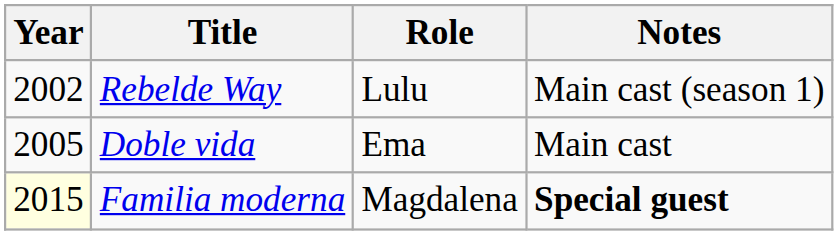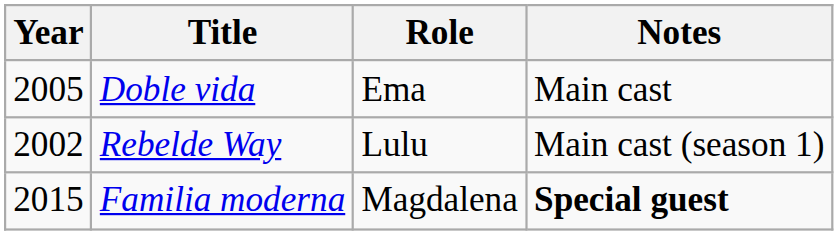 <table class="wikitable">
 <tr>
 <th>Year</th>
 <th>Title</th>
 <th>Role</th>
 <th class="unsortable">Notes</th>
 </tr>
 <tr>
+<td>2005</td>
+<td> <em><a href='#'>Doble vida</a></em></td>
+<td>Ema</td>
+<td>Main cast</td>
+</tr>
+<tr>
 <td>2002</td>
 <td> <em><a href='#'>Rebelde Way</a></em></td>
 <td>Lulu</td>
 <td>Main cast (season 1)</td>
 </tr>
 <tr>
-<td>2005</td>
-<td> <em><a href='#'>Doble vida</a></em></td>
-<td>Ema</td>
-<td>Main cast</td>
-</tr>
-<tr>
-<td style="background: lightyellow;">2015</td>
+<td>2015</td>
 <td> <em><a href='#'>Familia moderna</a></em></td>
 <td>Magdalena</td>
 <td><strong>Special guest</strong></td>
 </tr>
 </table>
